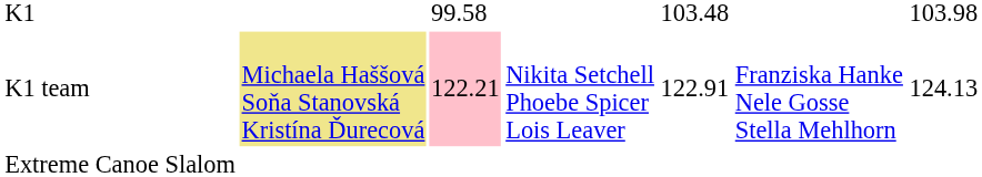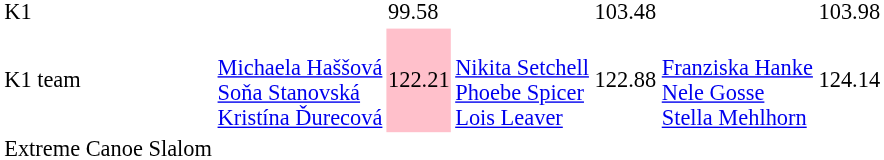 <table>
 <tr>
 <td>K1</td>
 <td></td>
 <td>99.58</td>
 <td></td>
 <td>103.48</td>
 <td></td>
 <td>103.98</td>
 </tr>
 <tr>
 <td>K1 team</td>
-<td style="background: khaki;"><br><a href='#'>Michaela Haššová</a><br><a href='#'>Soňa Stanovská</a><br><a href='#'>Kristína Ďurecová</a></td>
+<td><br><a href='#'>Michaela Haššová</a><br><a href='#'>Soňa Stanovská</a><br><a href='#'>Kristína Ďurecová</a></td>
 <td style="background: pink;">122.21</td>
 <td><br><a href='#'>Nikita Setchell</a><br><a href='#'>Phoebe Spicer</a><br><a href='#'>Lois Leaver</a></td>
-<td>122.91</td>
+<td>122.88</td>
 <td><br><a href='#'>Franziska Hanke</a><br><a href='#'>Nele Gosse</a><br><a href='#'>Stella Mehlhorn</a></td>
-<td>124.13</td>
+<td>124.14</td>
 </tr>
 <tr>
 <td>Extreme Canoe Slalom</td>
 <td></td>
 <td></td>
 <td></td>
 <td></td>
 <td></td>
 <td></td>
 </tr>
 </table>
